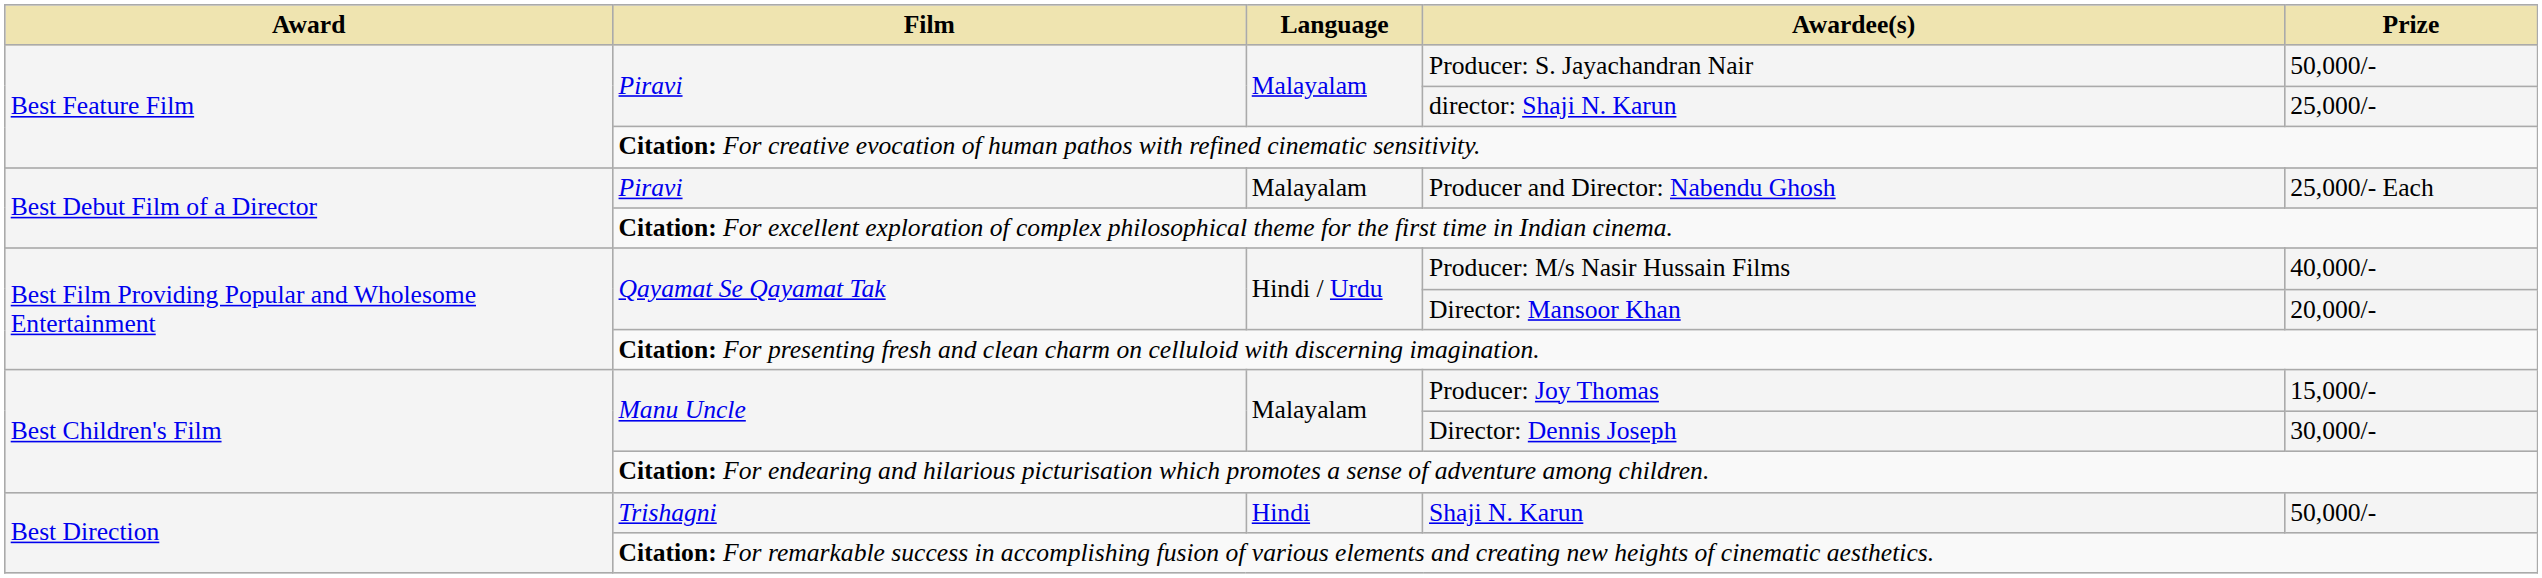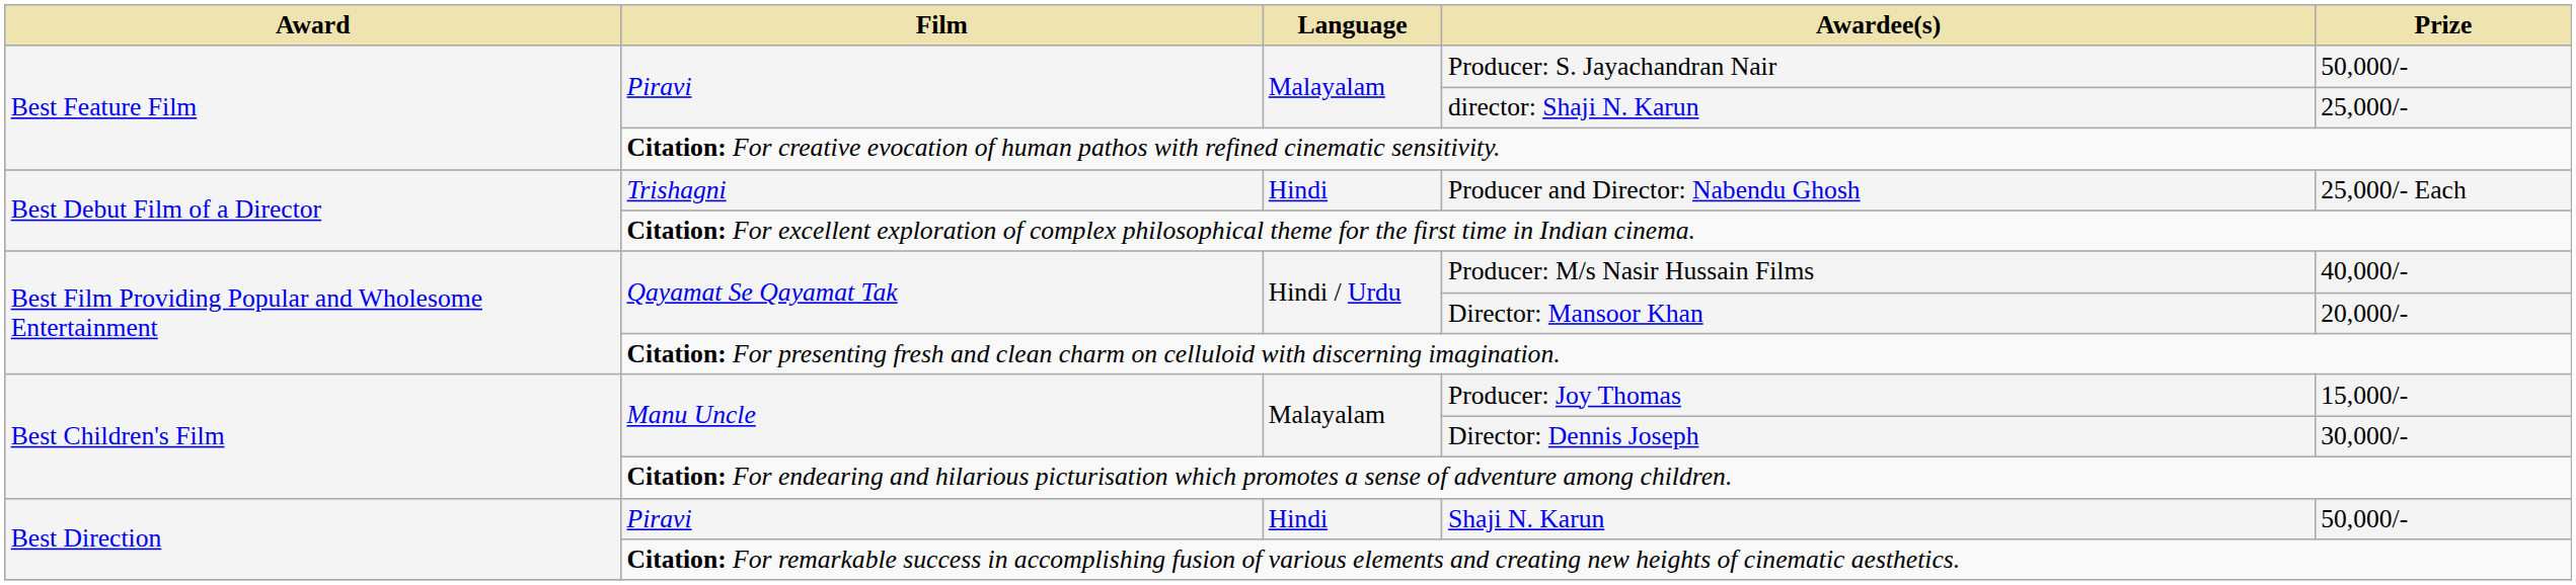 <table class="wikitable" style="width:100%;">
 <tr>
 <th style="background-color:#EFE4B0;width:24%;">Award</th>
 <th style="background-color:#EFE4B0;width:25%;">Film</th>
 <th style="background-color:#EFE4B0;width:7%;">Language</th>
 <th style="background-color:#EFE4B0;width:34%;">Awardee(s)</th>
 <th style="background-color:#EFE4B0;width:10%;">Prize</th>
 </tr>
 <tr style="background-color:#F4F4F4">
 <td rowspan="3"><a href='#'>Best Feature Film</a></td>
 <td rowspan="2"><em><a href='#'>Piravi</a></em></td>
 <td rowspan="2"><a href='#'>Malayalam</a></td>
 <td>Producer: S. Jayachandran Nair</td>
 <td> 50,000/-</td>
 </tr>
 <tr style="background-color:#F4F4F4">
 <td>director: <a href='#'>Shaji N. Karun</a></td>
 <td> 25,000/-</td>
 </tr>
 <tr style="background-color:#F9F9F9">
 <td colspan="4"><strong>Citation:</strong> <em>For creative evocation of human pathos with refined cinematic sensitivity.</em></td>
 </tr>
 <tr style="background-color:#F4F4F4">
 <td rowspan="2"><a href='#'>Best Debut Film of a Director</a></td>
-<td><em><a href='#'>Piravi</a></em></td>
-<td>Malayalam</td>
+<td><em><a href='#'>Trishagni</a></em></td>
+<td><a href='#'>Hindi</a></td>
 <td>Producer and Director: <a href='#'>Nabendu Ghosh</a></td>
 <td> 25,000/- Each</td>
 </tr>
 <tr style="background-color:#F9F9F9">
 <td colspan="4"><strong>Citation:</strong> <em>For excellent exploration of complex philosophical theme for the first time in Indian cinema.</em></td>
 </tr>
 <tr style="background-color:#F4F4F4">
 <td rowspan="3"><a href='#'>Best Film Providing Popular and Wholesome Entertainment</a></td>
 <td rowspan="2"><em><a href='#'>Qayamat Se Qayamat Tak</a></em></td>
 <td rowspan="2">Hindi / <a href='#'>Urdu</a></td>
 <td>Producer: M/s Nasir Hussain Films</td>
 <td> 40,000/-</td>
 </tr>
 <tr style="background-color:#F4F4F4">
 <td>Director: <a href='#'>Mansoor Khan</a></td>
 <td> 20,000/-</td>
 </tr>
 <tr style="background-color:#F9F9F9">
 <td colspan="4"><strong>Citation:</strong> <em>For presenting fresh and clean charm on celluloid with discerning imagination.</em></td>
 </tr>
 <tr style="background-color:#F4F4F4">
 <td rowspan="3"><a href='#'>Best Children's Film</a></td>
 <td rowspan="2"><em><a href='#'>Manu Uncle</a></em></td>
 <td rowspan="2">Malayalam</td>
 <td>Producer: <a href='#'>Joy Thomas</a></td>
 <td> 15,000/-</td>
 </tr>
 <tr style="background-color:#F4F4F4">
 <td>Director: <a href='#'>Dennis Joseph</a></td>
 <td> 30,000/-</td>
 </tr>
 <tr style="background-color:#F9F9F9">
 <td colspan="4"><strong>Citation:</strong> <em>For endearing and hilarious picturisation which promotes a sense of adventure among children.</em></td>
 </tr>
 <tr style="background-color:#F4F4F4">
 <td rowspan="2"><a href='#'>Best Direction</a></td>
-<td><em><a href='#'>Trishagni</a></em></td>
+<td><em><a href='#'>Piravi</a></em></td>
 <td><a href='#'>Hindi</a></td>
 <td><a href='#'>Shaji N. Karun</a></td>
 <td> 50,000/-</td>
 </tr>
 <tr style="background-color:#F9F9F9">
 <td colspan="4"><strong>Citation:</strong> <em>For remarkable success in accomplishing fusion of various elements and creating new heights of cinematic aesthetics.</em></td>
 </tr>
 </table>
